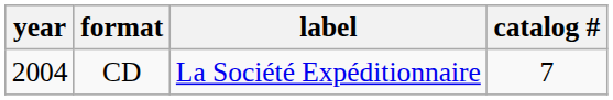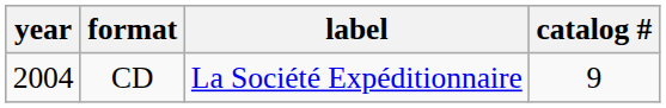 <table class="wikitable" style="text-align:center">
 <tr>
 <th>year</th>
 <th>format</th>
 <th>label</th>
 <th>catalog #</th>
 </tr>
 <tr>
 <td>2004</td>
 <td>CD</td>
 <td><a href='#'>La Société Expéditionnaire</a></td>
-<td>7</td>
+<td>9</td>
 </tr>
 </table>
